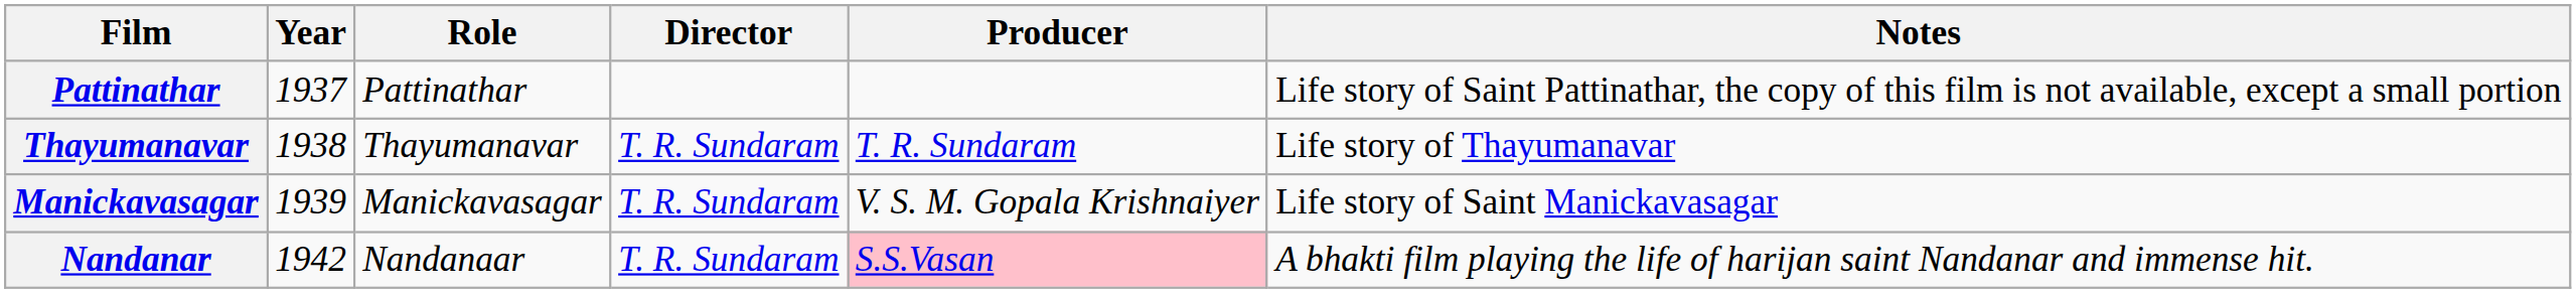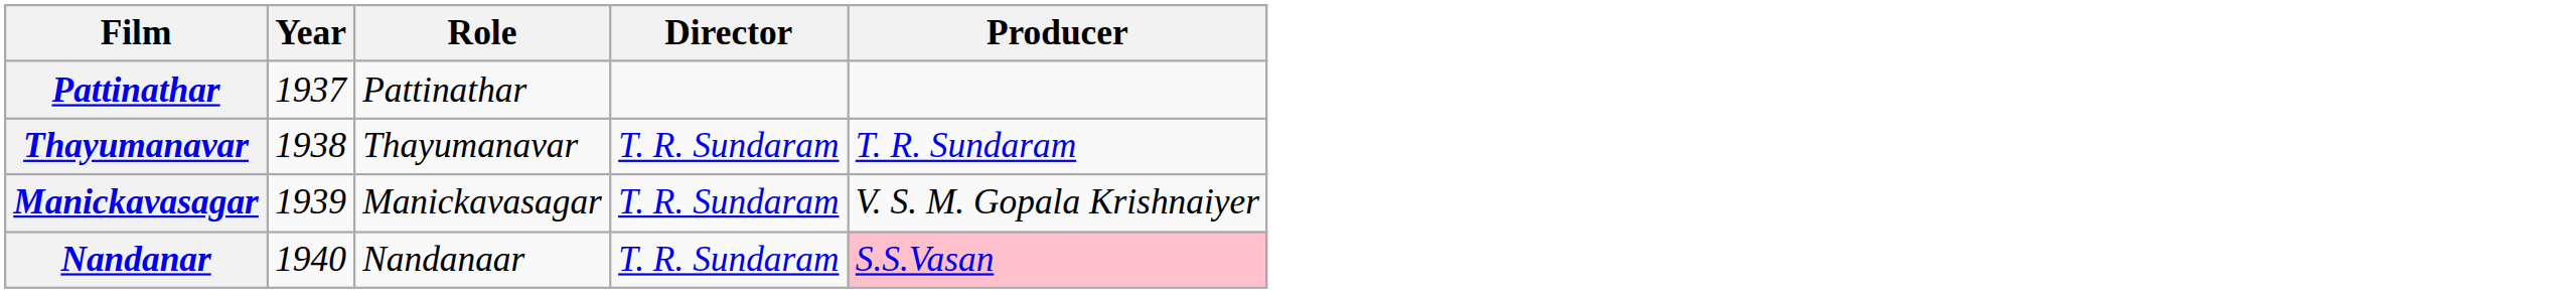 <table class="wikitable plainrowheaders sortable">
 <tr>
 <th scope="col">Film</th>
 <th scope="col">Year</th>
 <th scope="col">Role</th>
 <th scope="col">Director</th>
 <th scope="col">Producer</th>
-<th Scope="col">Notes</th>
 </tr>
 <tr>
 <th scope="row"><em><a href='#'>Pattinathar</a></em></th>
 <td><em>1937</em></td>
 <td><em>Pattinathar</em></td>
 <td></td>
 <td></td>
-<td>Life story of Saint Pattinathar, the copy of this film is not available, except a small portion</td>
 </tr>
 <tr>
 <th scope="row"><em><a href='#'>Thayumanavar</a></em></th>
 <td><em>1938</em></td>
 <td><em>Thayumanavar</em></td>
 <td><em><a href='#'>T. R. Sundaram</a></em></td>
 <td><em><a href='#'>T. R. Sundaram</a></em></td>
-<td>Life story of <a href='#'>Thayumanavar</a></td>
 </tr>
 <tr>
 <th scope="row"><em><a href='#'>Manickavasagar</a></em></th>
 <td><em>1939</em></td>
 <td><em>Manickavasagar</em></td>
 <td><em><a href='#'>T. R. Sundaram</a></em></td>
 <td><em>V. S. M. Gopala Krishnaiyer</em></td>
-<td>Life story of Saint <a href='#'>Manickavasagar</a></td>
 </tr>
 <tr>
 <th scope="row"><em><a href='#'>Nandanar</a></em></th>
-<td><em>1942</em></td>
+<td><em>1940</em></td>
 <td><em>Nandanaar</em></td>
 <td><em><a href='#'>T. R. Sundaram</a></em></td>
 <td style="background: pink;"><em><a href='#'>S.S.Vasan</a></em></td>
-<td><em>A bhakti film playing the life of harijan saint Nandanar and immense hit.</em></td>
 </tr>
 </table>
